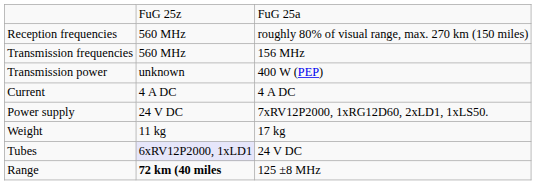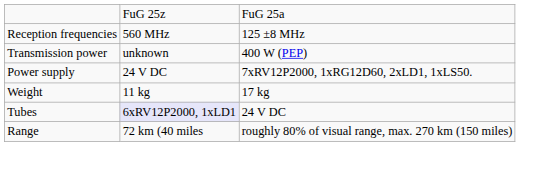 <table class="wikitable">
 <tr class="hintergrundfarbe5">
 <td> </td>
 <td>FuG 25z</td>
 <td>FuG 25a</td>
 </tr>
 <tr>
 <td>Reception frequencies</td>
 <td>560 MHz</td>
-<td>roughly 80% of visual range, max. 270 km (150 miles)</td>
-</tr>
-<tr>
-<td>Transmission frequencies</td>
-<td>560 MHz</td>
-<td>156 MHz</td>
+<td>125 ±8 MHz</td>
 </tr>
 <tr>
 <td>Transmission power</td>
 <td>unknown</td>
 <td>400 W (<a href='#'>PEP</a>)</td>
-</tr>
-<tr>
-<td>Current</td>
-<td>4 A DC</td>
-<td>4 A DC</td>
 </tr>
 <tr>
 <td>Power supply</td>
 <td>24 V DC</td>
 <td>7xRV12P2000, 1xRG12D60, 2xLD1, 1xLS50.</td>
 </tr>
 <tr>
 <td>Weight</td>
 <td>11 kg</td>
 <td>17 kg</td>
 </tr>
 <tr>
 <td>Tubes</td>
 <td style="background: lavender;">6xRV12P2000, 1xLD1</td>
 <td>24 V DC</td>
 </tr>
 <tr>
 <td>Range</td>
-<td><strong>72 km (40 miles</strong></td>
-<td>125 ±8 MHz</td>
+<td>72 km (40 miles</td>
+<td>roughly 80% of visual range, max. 270 km (150 miles)</td>
 </tr>
 </table>
